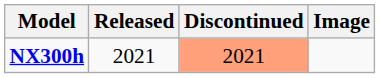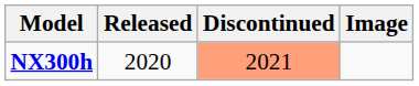 <table class="wikitable" style="text-align:center">
 <tr>
 <th>Model</th>
 <th>Released</th>
 <th>Discontinued</th>
 <th>Image</th>
 </tr>
 <tr>
 <td><strong><a href='#'>NX300h</a></strong></td>
-<td>2021</td>
+<td>2020</td>
 <td style="background: lightsalmon;">2021</td>
 <td></td>
 </tr>
 </table>
